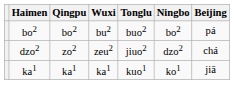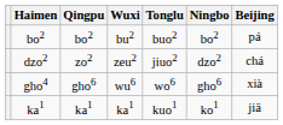 <table class="wikitable" style="text-align:center;">
 <tr>
 <th></th>
 <th>Haimen</th>
 <th>Qingpu</th>
 <th>Wuxi</th>
 <th>Tonglu</th>
 <th>Ningbo</th>
 <th>Beijing</th>
 </tr>
 <tr>
 <th></th>
 <td>bo<sup>2</sup></td>
 <td>bo<sup>2</sup></td>
 <td>bu<sup>2</sup></td>
 <td>buo<sup>2</sup></td>
 <td>bo<sup>2</sup></td>
 <td>pá</td>
 </tr>
 <tr>
 <th></th>
 <td>dzo<sup>2</sup></td>
 <td>zo<sup>2</sup></td>
 <td>zeu<sup>2</sup></td>
 <td>jiuo<sup>2</sup></td>
 <td>dzo<sup>2</sup></td>
 <td>chá</td>
 </tr>
 <tr>
 <th></th>
+<td>gho<sup>4</sup></td>
+<td>gho<sup>6</sup></td>
+<td>wu<sup>6</sup></td>
+<td>wo<sup>6</sup></td>
+<td>gho<sup>6</sup></td>
+<td>xià</td>
+</tr>
+<tr>
+<th></th>
 <td>ka<sup>1</sup></td>
 <td>ka<sup>1</sup></td>
 <td>ka<sup>1</sup></td>
 <td>kuo<sup>1</sup></td>
 <td>ko<sup>1</sup></td>
 <td>jiā</td>
 </tr>
 </table>
